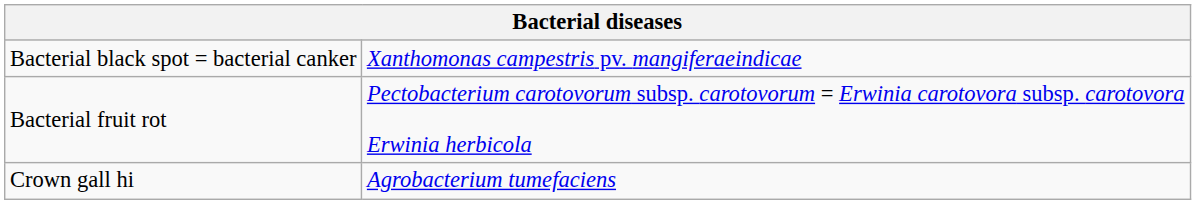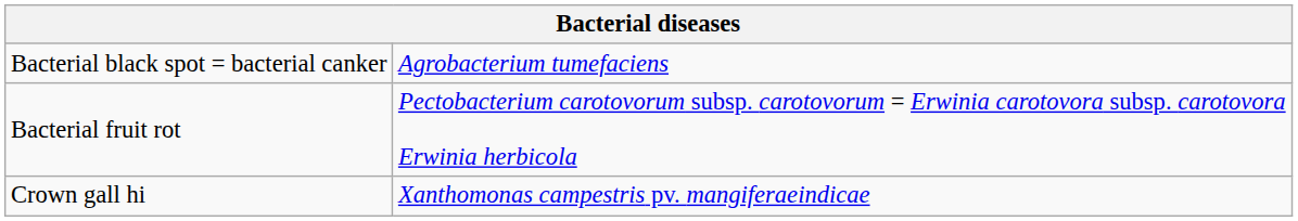 <table class="wikitable">
 <tr>
 <th colspan=3><strong>Bacterial diseases</strong></th>
 </tr>
 <tr>
 <td>Bacterial black spot = bacterial canker</td>
-<td><a href='#'><em>Xanthomonas campestris</em> pv. <em>mangiferaeindicae</em></a></td>
+<td><em><a href='#'>Agrobacterium tumefaciens</a></em></td>
 </tr>
 <tr>
 <td>Bacterial fruit rot</td>
 <td><a href='#'><em>Pectobacterium carotovorum</em> subsp. <em>carotovorum</em></a> = <a href='#'><em>Erwinia carotovora</em> subsp. <em>carotovora</em></a> <br><br><em><a href='#'>Erwinia herbicola</a></em></td>
 </tr>
 <tr>
 <td>Crown gall hi</td>
-<td><em><a href='#'>Agrobacterium tumefaciens</a></em></td>
+<td><a href='#'><em>Xanthomonas campestris</em> pv. <em>mangiferaeindicae</em></a></td>
 </tr>
 </table>
